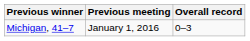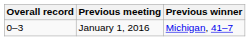 <table class="wikitable">
 <tr>
+<th>Overall record</th>
+<th>Previous meeting</th>
 <th>Previous winner</th>
-<th>Previous meeting</th>
-<th>Overall record</th>
 </tr>
 <tr>
+<td>0–3</td>
+<td>January 1, 2016</td>
 <td><a href='#'>Michigan</a>, <a href='#'>41–7</a></td>
-<td>January 1, 2016</td>
-<td>0–3</td>
 </tr>
 </table>
